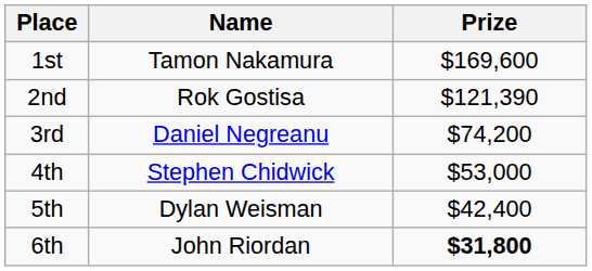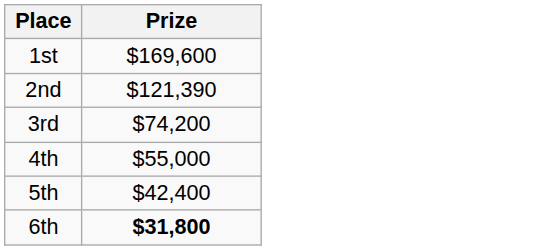 <table class="wikitable">
 <tr>
 <th width="50">Place</th>
-<th width="200">Name</th>
 <th width="125">Prize</th>
 </tr>
 <tr>
 <td align="center">1st</td>
-<td align="center"> Tamon Nakamura</td>
 <td align="center">$169,600</td>
 </tr>
 <tr>
 <td align="center">2nd</td>
-<td align="center"> Rok Gostisa</td>
 <td align="center">$121,390</td>
 </tr>
 <tr>
 <td align="center">3rd</td>
-<td align="center"> <a href='#'>Daniel Negreanu</a></td>
 <td align="center">$74,200</td>
 </tr>
 <tr>
 <td align="center">4th</td>
-<td align="center"> <a href='#'>Stephen Chidwick</a></td>
-<td align="center">$53,000</td>
+<td align="center">$55,000</td>
 </tr>
 <tr>
 <td align="center">5th</td>
-<td align="center"> Dylan Weisman</td>
 <td align="center">$42,400</td>
 </tr>
 <tr>
 <td align="center">6th</td>
-<td align="center"> John Riordan</td>
 <td align="center"><strong>$31,800</strong></td>
 </tr>
 </table>
